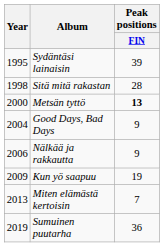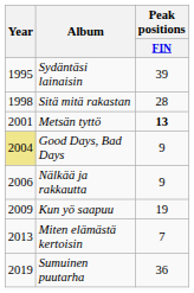 <table class="wikitable">
 <tr>
 <th align="center" rowspan="2" width="10">Year</th>
 <th align="center" rowspan="2" width="120">Album</th>
 <th align="center" colspan="1" width="20">Peak positions</th>
 </tr>
 <tr>
 <th scope="col" style="width:3em;font-size:90%;"><a href='#'>FIN</a><br></th>
 </tr>
 <tr>
 <td style="text-align:center;">1995</td>
 <td><em>Sydäntäsi lainaisin</em></td>
 <td style="text-align:center;">39</td>
 </tr>
 <tr>
 <td style="text-align:center;">1998</td>
 <td><em>Sitä mitä rakastan</em></td>
 <td style="text-align:center;">28</td>
 </tr>
 <tr>
-<td style="text-align:center;">2000</td>
+<td style="text-align:center;">2001</td>
 <td><em>Metsän tyttö</em></td>
 <td style="text-align:center;"><strong>13</strong></td>
 </tr>
 <tr>
-<td style="text-align:center;">2004</td>
+<td style="background: khaki; text-align:center;">2004</td>
 <td><em>Good Days, Bad Days</em></td>
 <td style="text-align:center;">9</td>
 </tr>
 <tr>
 <td style="text-align:center;">2006</td>
 <td><em>Nälkää ja rakkautta</em></td>
 <td style="text-align:center;">9</td>
 </tr>
 <tr>
 <td style="text-align:center;">2009</td>
 <td><em>Kun yö saapuu</em></td>
 <td style="text-align:center;">19</td>
 </tr>
 <tr>
 <td style="text-align:center;">2013</td>
 <td><em>Miten elämästä kertoisin</em></td>
 <td style="text-align:center;">7</td>
 </tr>
 <tr>
 <td style="text-align:center;">2019</td>
 <td><em>Sumuinen puutarha</em></td>
 <td style="text-align:center;">36<br></td>
 </tr>
 </table>
